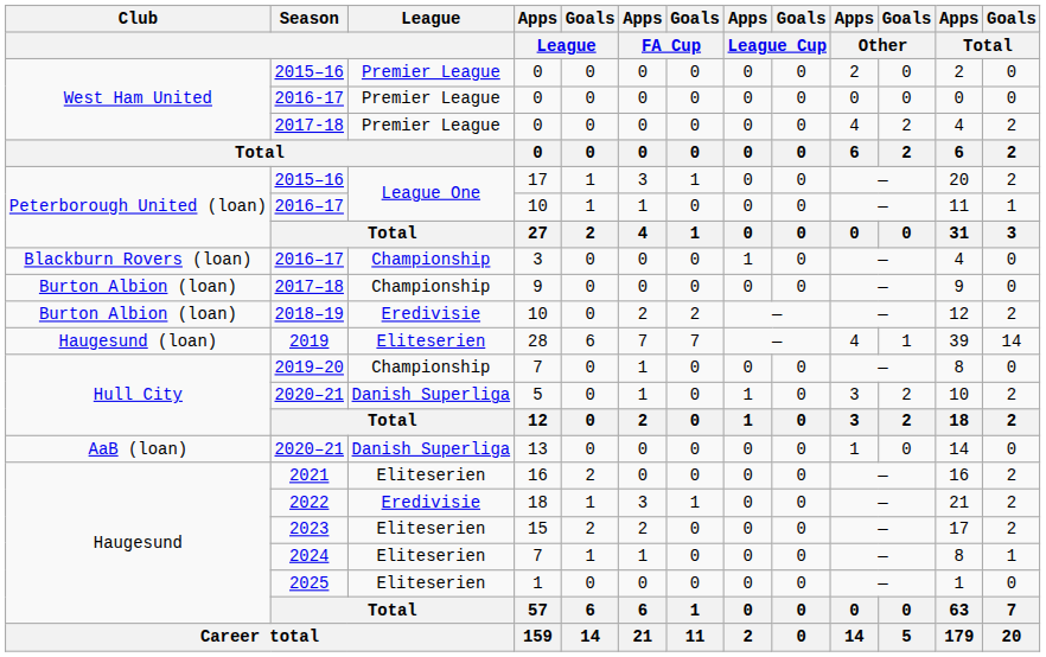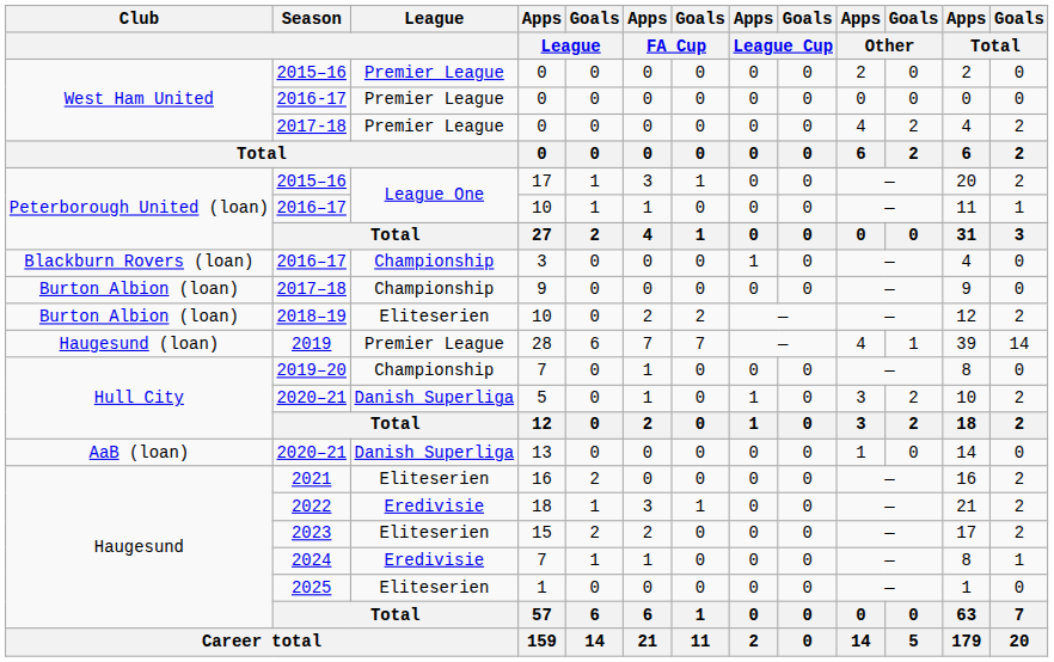 <table class="wikitable" style="text-align:center">
 <tr>
 <th>Club</th>
 <th>Season</th>
 <th>League</th>
 <th>Apps</th>
 <th>Goals</th>
 <th>Apps</th>
 <th>Goals</th>
 <th>Apps</th>
 <th>Goals</th>
 <th>Apps</th>
 <th>Goals</th>
 <th>Apps</th>
 <th>Goals</th>
 </tr>
 <tr>
 <th colspan="3"></th>
 <th colspan="2"><a href='#'>League</a></th>
 <th colspan="2"><a href='#'>FA Cup</a></th>
 <th colspan="2"><a href='#'>League Cup</a></th>
 <th colspan="2">Other</th>
 <th colspan="2">Total</th>
 </tr>
 <tr>
 <td rowspan="3"><a href='#'>West Ham United</a></td>
 <td><a href='#'>2015–16</a></td>
 <td rowspan="1"><a href='#'>Premier League</a></td>
 <td>0</td>
 <td>0</td>
 <td>0</td>
 <td>0</td>
 <td>0</td>
 <td>0</td>
 <td>2</td>
 <td>0</td>
 <td>2</td>
 <td>0</td>
 </tr>
 <tr>
 <td><a href='#'>2016-17</a></td>
 <td rowspan="1">Premier League</td>
 <td>0</td>
 <td>0</td>
 <td>0</td>
 <td>0</td>
 <td>0</td>
 <td>0</td>
 <td>0</td>
 <td>0</td>
 <td>0</td>
 <td>0</td>
 </tr>
 <tr>
 <td><a href='#'>2017-18</a></td>
 <td rowspan="1">Premier League</td>
 <td>0</td>
 <td>0</td>
 <td>0</td>
 <td>0</td>
 <td>0</td>
 <td>0</td>
 <td>4</td>
 <td>2</td>
 <td>4</td>
 <td>2</td>
 </tr>
 <tr>
 <th colspan="3">Total</th>
 <th>0</th>
 <th>0</th>
 <th>0</th>
 <th>0</th>
 <th>0</th>
 <th>0</th>
 <th>6</th>
 <th>2</th>
 <th>6</th>
 <th>2</th>
 </tr>
 <tr>
 <td rowspan="3"><a href='#'>Peterborough United</a> (loan)</td>
 <td><a href='#'>2015–16</a></td>
 <td rowspan="2"><a href='#'>League One</a></td>
 <td>17</td>
 <td>1</td>
 <td>3</td>
 <td>1</td>
 <td>0</td>
 <td>0</td>
 <td colspan="2">—</td>
 <td>20</td>
 <td>2</td>
 </tr>
 <tr>
 <td><a href='#'>2016–17</a></td>
 <td>10</td>
 <td>1</td>
 <td>1</td>
 <td>0</td>
 <td>0</td>
 <td>0</td>
 <td colspan="2">—</td>
 <td>11</td>
 <td>1</td>
 </tr>
 <tr>
 <th colspan="2">Total</th>
 <th>27</th>
 <th>2</th>
 <th>4</th>
 <th>1</th>
 <th>0</th>
 <th>0</th>
 <th>0</th>
 <th>0</th>
 <th>31</th>
 <th>3</th>
 </tr>
 <tr>
 <td rowspan="1"><a href='#'>Blackburn Rovers</a> (loan)</td>
 <td><a href='#'>2016–17</a></td>
 <td rowspan=1><a href='#'>Championship</a></td>
 <td>3</td>
 <td>0</td>
 <td>0</td>
 <td>0</td>
 <td>1</td>
 <td>0</td>
 <td colspan="2">—</td>
 <td>4</td>
 <td>0</td>
 </tr>
 <tr>
 <td rowspan=1><a href='#'>Burton Albion</a> (loan)</td>
 <td><a href='#'>2017–18</a></td>
 <td rowspan=1>Championship</td>
 <td>9</td>
 <td>0</td>
 <td>0</td>
 <td>0</td>
 <td>0</td>
 <td>0</td>
 <td colspan="2">—</td>
 <td>9</td>
 <td>0</td>
 </tr>
 <tr>
 <td rowspan=1><a href='#'>Burton Albion</a> (loan)</td>
 <td><a href='#'>2018–19</a></td>
-<td rowspan=1><a href='#'>Eredivisie</a></td>
+<td>Eliteserien</td>
 <td>10</td>
 <td>0</td>
 <td>2</td>
 <td>2</td>
 <td colspan="2">—</td>
 <td colspan="2">—</td>
 <td>12</td>
 <td>2</td>
 </tr>
 <tr>
 <td rowspan=1><a href='#'>Haugesund</a> (loan)</td>
 <td><a href='#'>2019</a></td>
-<td rowspan=1><a href='#'>Eliteserien</a></td>
+<td rowspan="1">Premier League</td>
 <td>28</td>
 <td>6</td>
 <td>7</td>
 <td>7</td>
 <td colspan="2">—</td>
 <td>4</td>
 <td>1</td>
 <td>39</td>
 <td>14</td>
 </tr>
 <tr>
 <td rowspan="3"><a href='#'>Hull City</a></td>
 <td><a href='#'>2019–20</a></td>
 <td rowspan=1>Championship</td>
 <td>7</td>
 <td>0</td>
 <td>1</td>
 <td>0</td>
 <td>0</td>
 <td>0</td>
 <td colspan="2">—</td>
 <td>8</td>
 <td>0</td>
 </tr>
 <tr>
 <td><a href='#'>2020–21</a></td>
 <td><a href='#'>Danish Superliga</a></td>
 <td>5</td>
 <td>0</td>
 <td>1</td>
 <td>0</td>
 <td>1</td>
 <td>0</td>
 <td>3</td>
 <td>2</td>
 <td>10</td>
 <td>2</td>
 </tr>
 <tr>
 <th colspan="2">Total</th>
 <th>12</th>
 <th>0</th>
 <th>2</th>
 <th>0</th>
 <th>1</th>
 <th>0</th>
 <th>3</th>
 <th>2</th>
 <th>18</th>
 <th>2</th>
 </tr>
 <tr>
 <td><a href='#'>AaB</a> (loan)</td>
 <td><a href='#'>2020–21</a></td>
 <td><a href='#'>Danish Superliga</a></td>
 <td>13</td>
 <td>0</td>
 <td>0</td>
 <td>0</td>
 <td>0</td>
 <td>0</td>
 <td>1</td>
 <td>0</td>
 <td>14</td>
 <td>0</td>
 </tr>
 <tr>
 <td rowspan="6">Haugesund</td>
 <td><a href='#'>2021</a></td>
 <td>Eliteserien</td>
 <td>16</td>
 <td>2</td>
 <td>0</td>
 <td>0</td>
 <td>0</td>
 <td>0</td>
 <td colspan="2">—</td>
 <td>16</td>
 <td>2</td>
 </tr>
 <tr>
 <td><a href='#'>2022</a></td>
 <td rowspan=1><a href='#'>Eredivisie</a></td>
 <td>18</td>
 <td>1</td>
 <td>3</td>
 <td>1</td>
 <td>0</td>
 <td>0</td>
 <td colspan="2">—</td>
 <td>21</td>
 <td>2</td>
 </tr>
 <tr>
 <td><a href='#'>2023</a></td>
 <td>Eliteserien</td>
 <td>15</td>
 <td>2</td>
 <td>2</td>
 <td>0</td>
 <td>0</td>
 <td>0</td>
 <td colspan="2">—</td>
 <td>17</td>
 <td>2</td>
 </tr>
 <tr>
 <td><a href='#'>2024</a></td>
-<td>Eliteserien</td>
+<td rowspan=1><a href='#'>Eredivisie</a></td>
 <td>7</td>
 <td>1</td>
 <td>1</td>
 <td>0</td>
 <td>0</td>
 <td>0</td>
 <td colspan="2">—</td>
 <td>8</td>
 <td>1</td>
 </tr>
 <tr>
 <td><a href='#'>2025</a></td>
 <td>Eliteserien</td>
 <td>1</td>
 <td>0</td>
 <td>0</td>
 <td>0</td>
 <td>0</td>
 <td>0</td>
 <td colspan="2">—</td>
 <td>1</td>
 <td>0</td>
 </tr>
 <tr>
 <th colspan="2">Total</th>
 <th>57</th>
 <th>6</th>
 <th>6</th>
 <th>1</th>
 <th>0</th>
 <th>0</th>
 <th>0</th>
 <th>0</th>
 <th>63</th>
 <th>7</th>
 </tr>
 <tr>
 <th colspan="3">Career total</th>
 <th>159</th>
 <th>14</th>
 <th>21</th>
 <th>11</th>
 <th>2</th>
 <th>0</th>
 <th>14</th>
 <th>5</th>
 <th>179</th>
 <th>20</th>
 </tr>
 </table>
